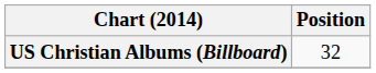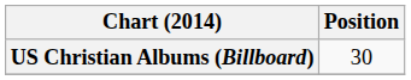 <table class="wikitable sortable plainrowheaders" style="text-align:center">
 <tr>
 <th scope="col">Chart (2014)</th>
 <th scope="col">Position</th>
 </tr>
 <tr>
 <th scope="row">US Christian Albums (<em>Billboard</em>)</th>
-<td>32</td>
+<td>30</td>
 </tr>
 <tr>
 </tr>
 </table>
